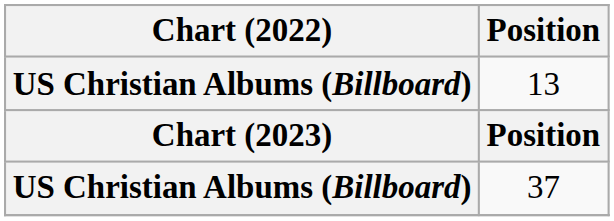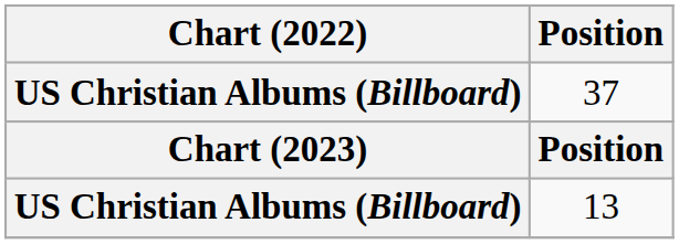 <table class="wikitable plainrowheaders" style="text-align:center">
 <tr>
 <th scope="col">Chart (2022)</th>
 <th scope="col">Position</th>
 </tr>
 <tr>
 <th scope="row">US Christian Albums (<em>Billboard</em>)</th>
-<td>13</td>
+<td>37</td>
 </tr>
 <tr>
 <th scope="col">Chart (2023)</th>
 <th scope="col">Position</th>
 </tr>
 <tr>
 <th scope="row">US Christian Albums (<em>Billboard</em>)</th>
-<td>37</td>
+<td>13</td>
 </tr>
 <tr>
 </tr>
 </table>
